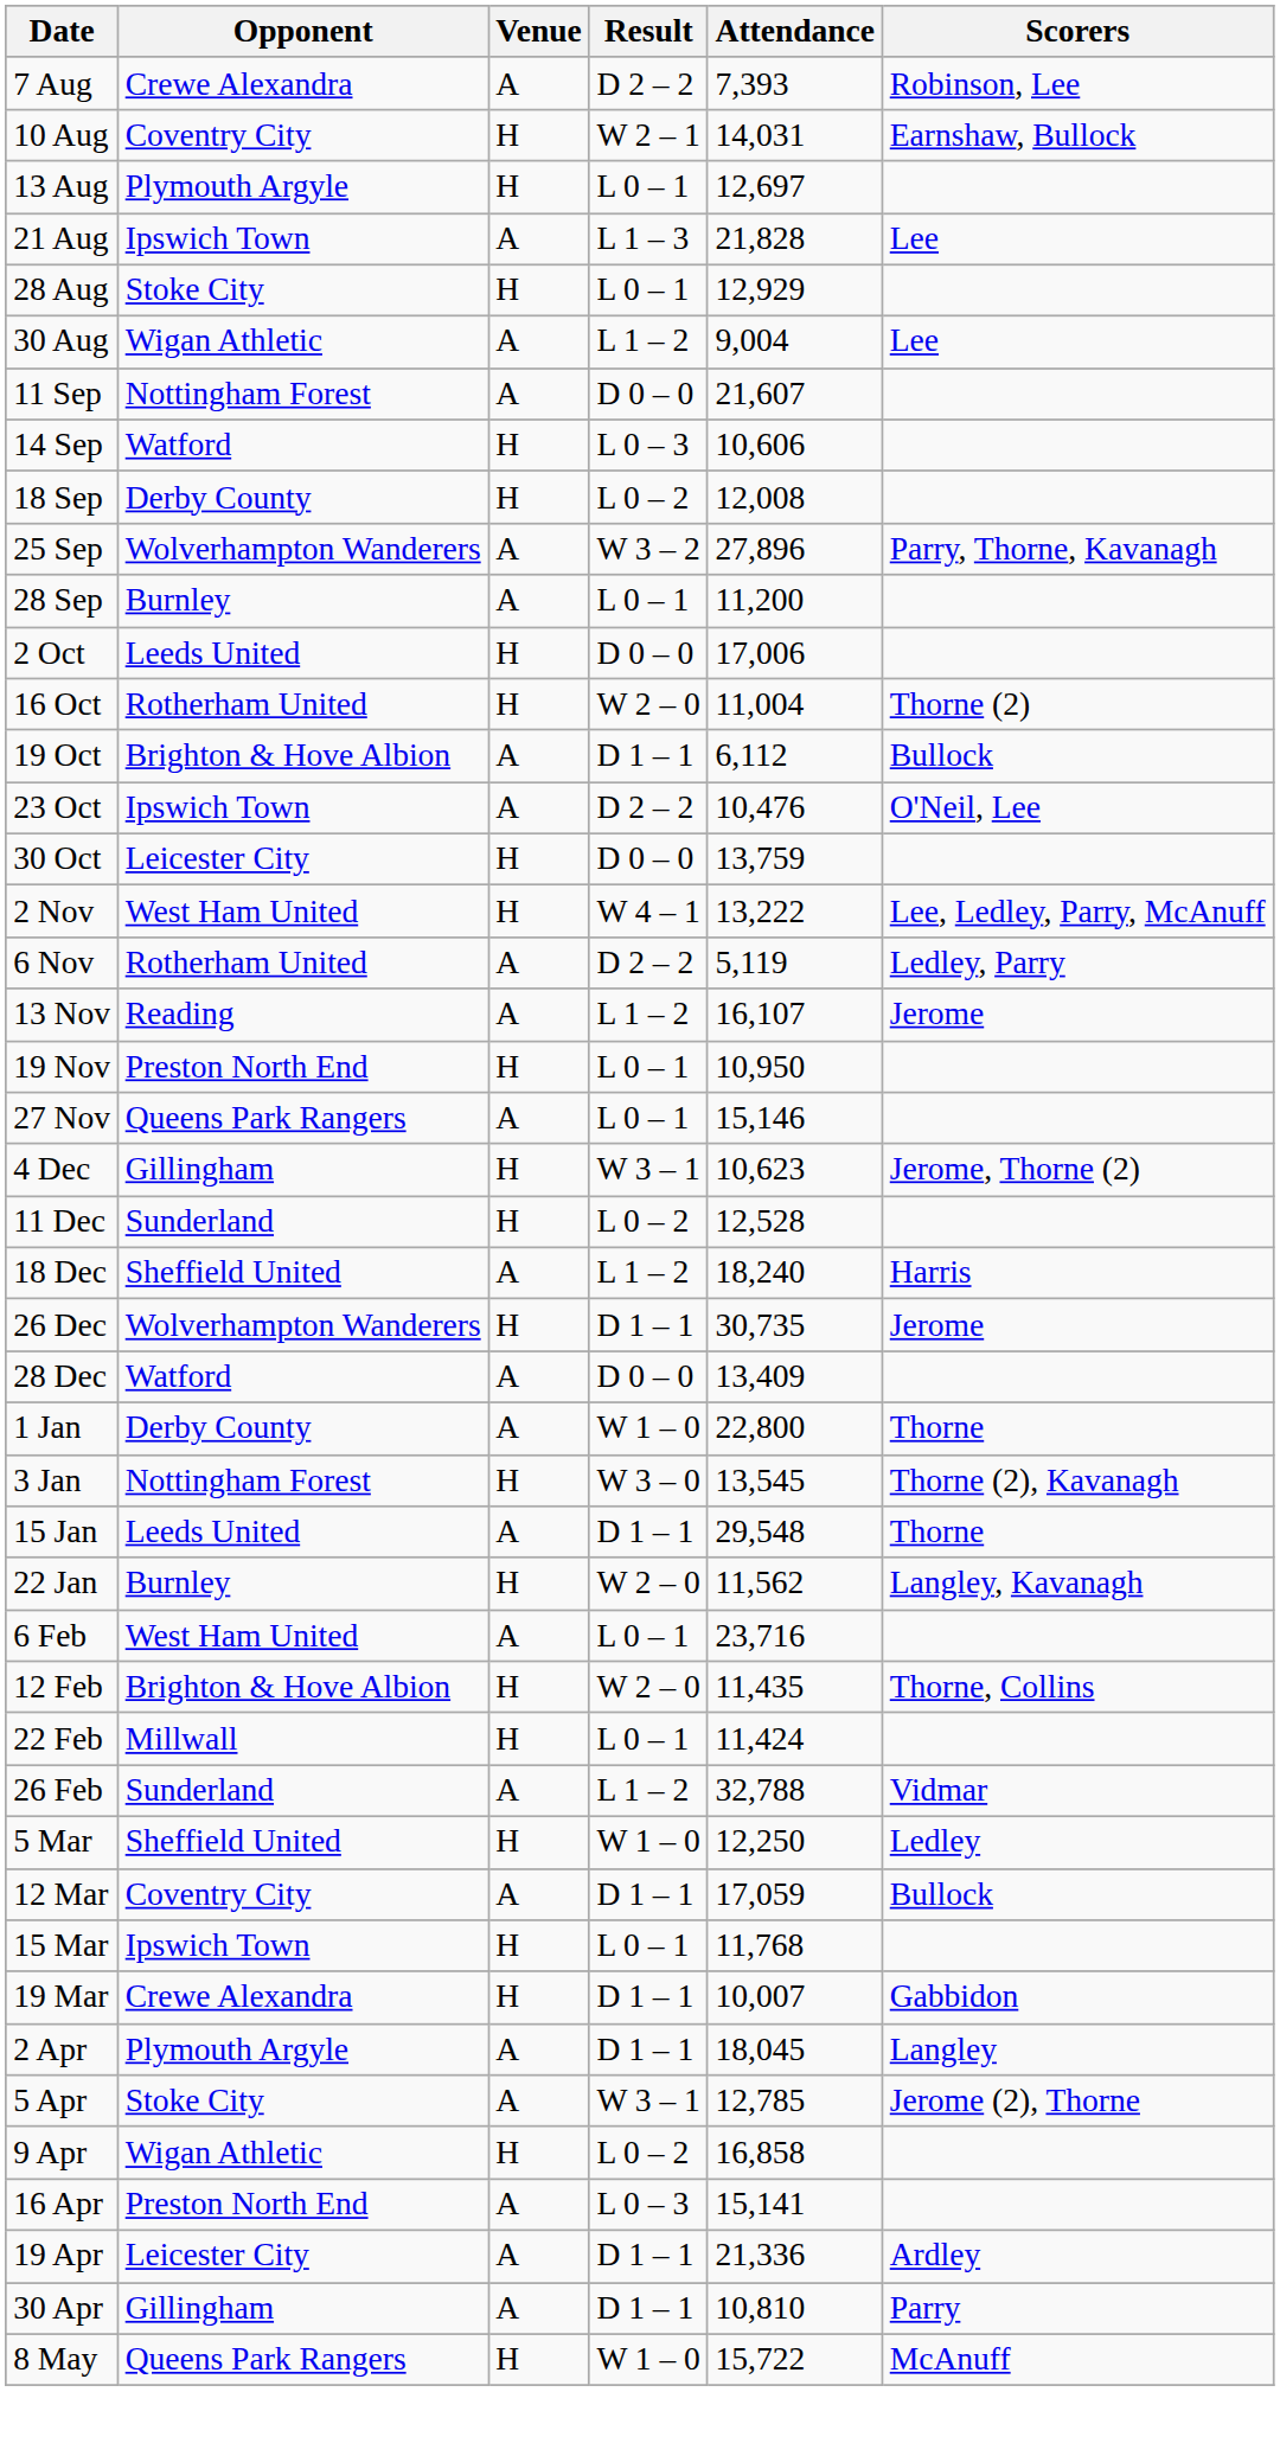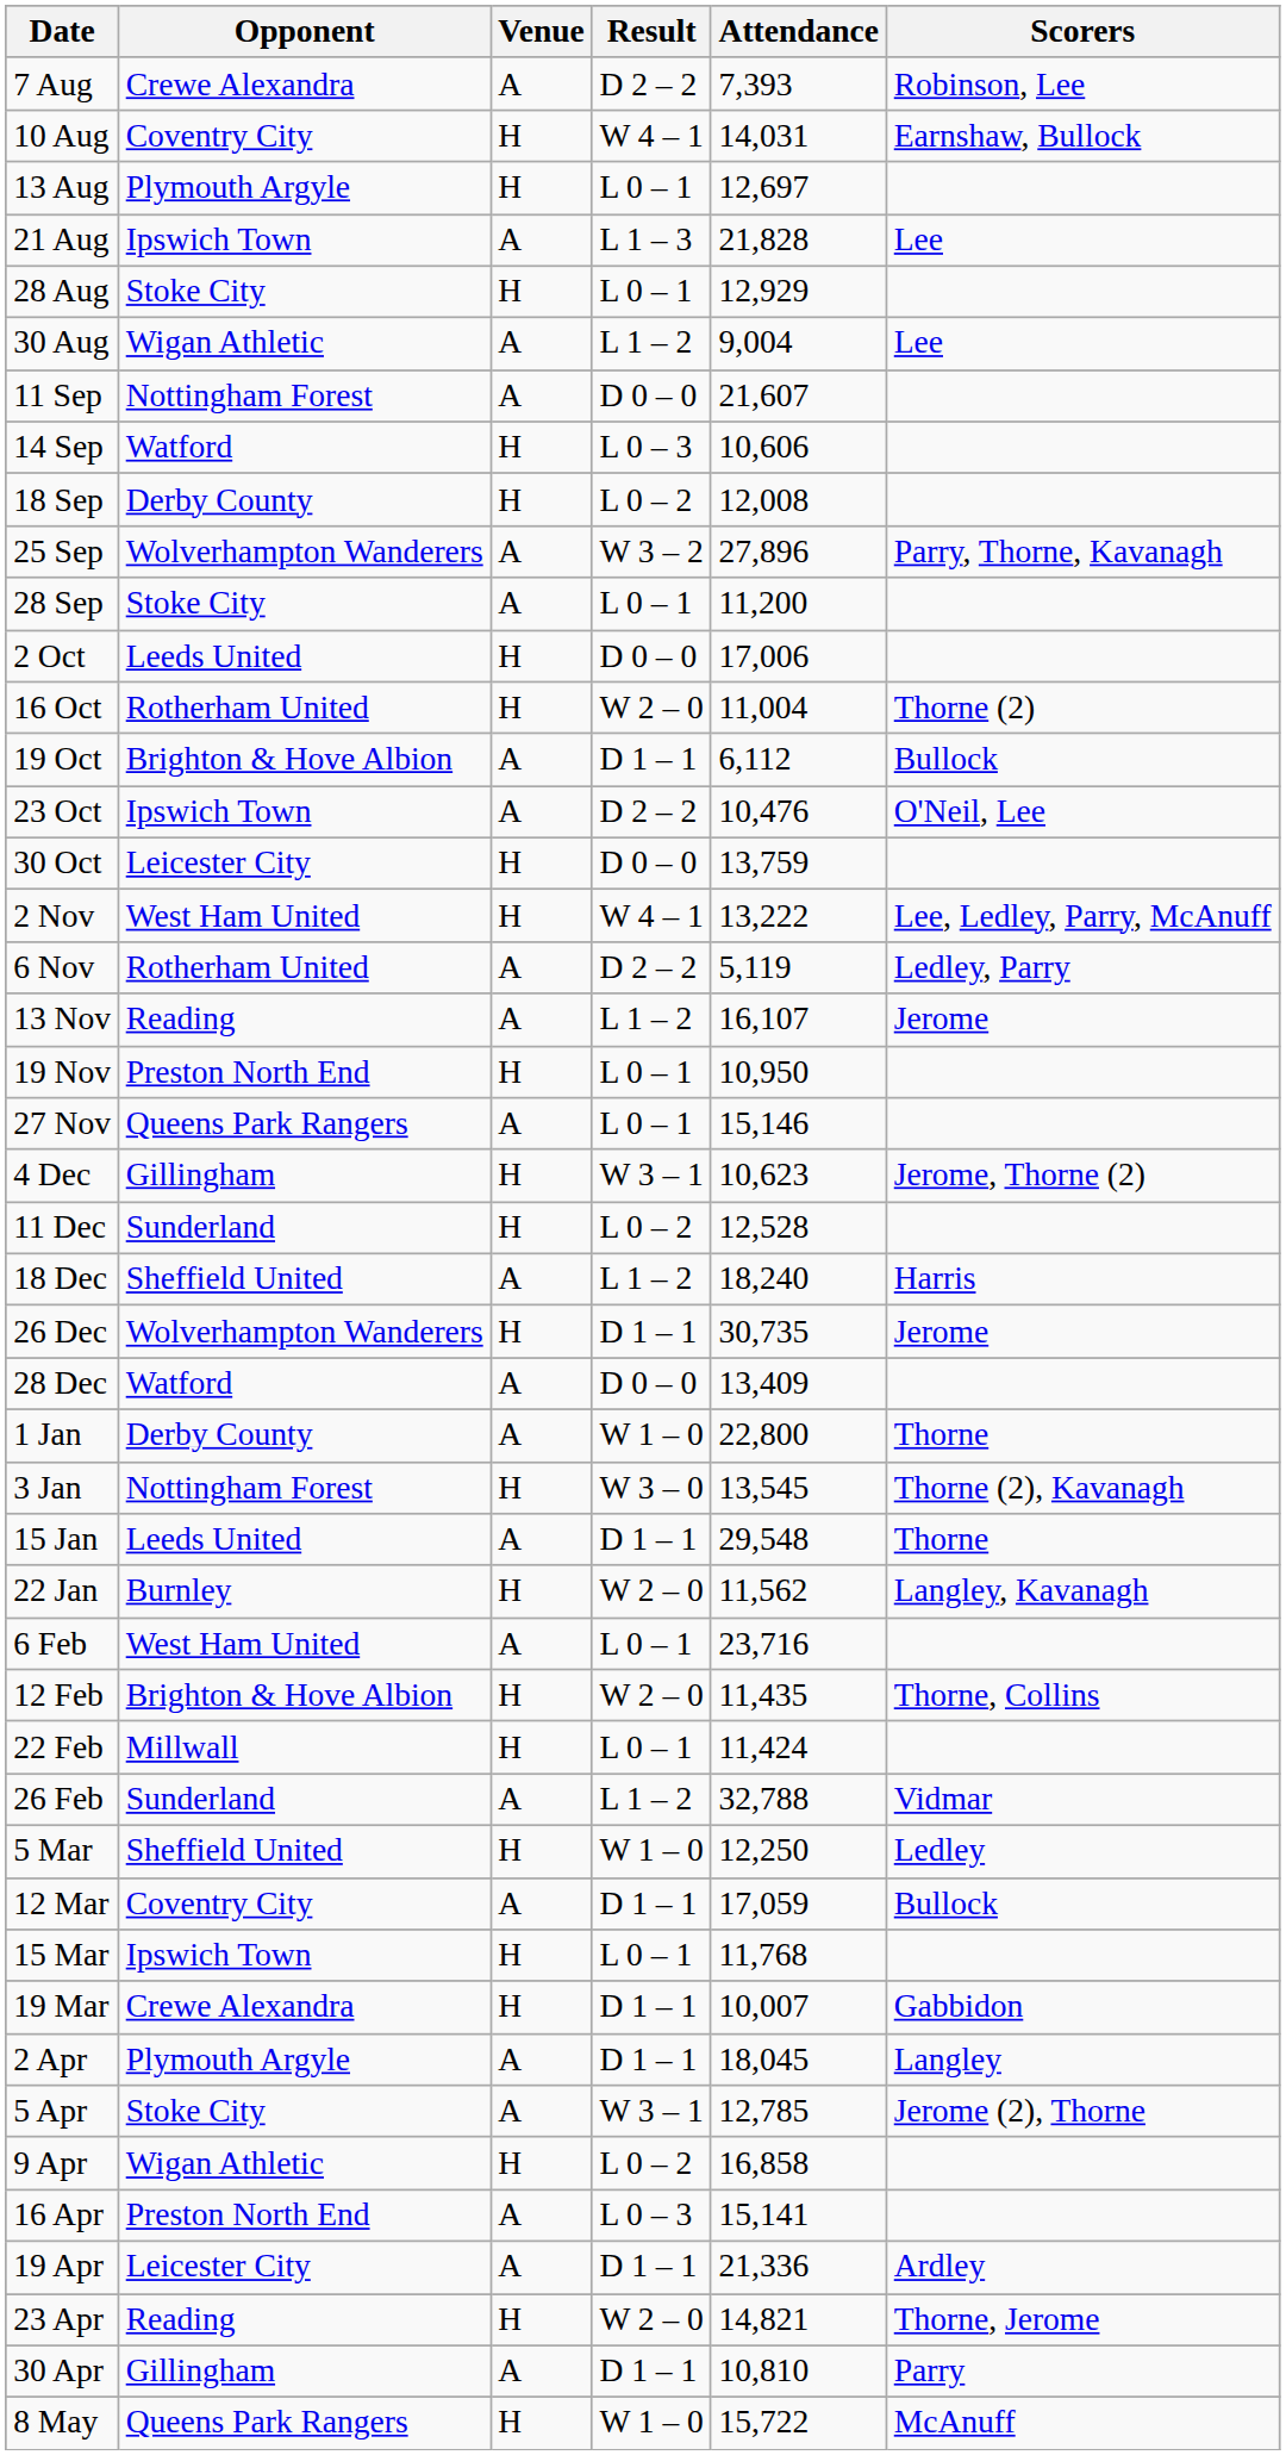 <table class="wikitable">
 <tr>
 <th>Date</th>
 <th>Opponent</th>
 <th>Venue</th>
 <th>Result</th>
 <th>Attendance</th>
 <th>Scorers</th>
 </tr>
 <tr>
 <td>7 Aug</td>
 <td><a href='#'>Crewe Alexandra</a></td>
 <td>A</td>
 <td>D 2 – 2</td>
 <td>7,393</td>
 <td><a href='#'>Robinson</a>, <a href='#'>Lee</a></td>
 </tr>
 <tr>
 <td>10 Aug</td>
 <td><a href='#'>Coventry City</a></td>
 <td>H</td>
-<td>W 2 – 1</td>
+<td>W 4 – 1</td>
 <td>14,031</td>
 <td><a href='#'>Earnshaw</a>, <a href='#'>Bullock</a></td>
 </tr>
 <tr>
 <td>13 Aug</td>
 <td><a href='#'>Plymouth Argyle</a></td>
 <td>H</td>
 <td>L 0 – 1</td>
 <td>12,697</td>
 </tr>
 <tr>
 <td>21 Aug</td>
 <td><a href='#'>Ipswich Town</a></td>
 <td>A</td>
 <td>L 1 – 3</td>
 <td>21,828</td>
 <td><a href='#'>Lee</a></td>
 </tr>
 <tr>
 <td>28 Aug</td>
 <td><a href='#'>Stoke City</a></td>
 <td>H</td>
 <td>L 0 – 1</td>
 <td>12,929</td>
 <td></td>
 </tr>
 <tr>
 <td>30 Aug</td>
 <td><a href='#'>Wigan Athletic</a></td>
 <td>A</td>
 <td>L 1 – 2</td>
 <td>9,004</td>
 <td><a href='#'>Lee</a></td>
 </tr>
 <tr>
 <td>11 Sep</td>
 <td><a href='#'>Nottingham Forest</a></td>
 <td>A</td>
 <td>D 0 – 0</td>
 <td>21,607</td>
 <td></td>
 </tr>
 <tr>
 <td>14 Sep</td>
 <td><a href='#'>Watford</a></td>
 <td>H</td>
 <td>L 0 – 3</td>
 <td>10,606</td>
 <td></td>
 </tr>
 <tr>
 <td>18 Sep</td>
 <td><a href='#'>Derby County</a></td>
 <td>H</td>
 <td>L 0 – 2</td>
 <td>12,008</td>
 <td></td>
 </tr>
 <tr>
 <td>25 Sep</td>
 <td><a href='#'>Wolverhampton Wanderers</a></td>
 <td>A</td>
 <td>W 3 – 2</td>
 <td>27,896</td>
 <td><a href='#'>Parry</a>, <a href='#'>Thorne</a>, <a href='#'>Kavanagh</a></td>
 </tr>
 <tr>
 <td>28 Sep</td>
-<td><a href='#'>Burnley</a></td>
+<td><a href='#'>Stoke City</a></td>
 <td>A</td>
 <td>L 0 – 1</td>
 <td>11,200</td>
 <td></td>
 </tr>
 <tr>
 <td>2 Oct</td>
 <td><a href='#'>Leeds United</a></td>
 <td>H</td>
 <td>D 0 – 0</td>
 <td>17,006</td>
 <td></td>
 </tr>
 <tr>
 <td>16 Oct</td>
 <td><a href='#'>Rotherham United</a></td>
 <td>H</td>
 <td>W 2 – 0</td>
 <td>11,004</td>
 <td><a href='#'>Thorne</a> (2)</td>
 </tr>
 <tr>
 <td>19 Oct</td>
 <td><a href='#'>Brighton & Hove Albion</a></td>
 <td>A</td>
 <td>D 1 – 1</td>
 <td>6,112</td>
 <td><a href='#'>Bullock</a></td>
 </tr>
 <tr>
 <td>23 Oct</td>
 <td><a href='#'>Ipswich Town</a></td>
 <td>A</td>
 <td>D 2 – 2</td>
 <td>10,476</td>
 <td><a href='#'>O'Neil</a>, <a href='#'>Lee</a></td>
 </tr>
 <tr>
 <td>30 Oct</td>
 <td><a href='#'>Leicester City</a></td>
 <td>H</td>
 <td>D 0 – 0</td>
 <td>13,759</td>
 <td></td>
 </tr>
 <tr>
 <td>2 Nov</td>
 <td><a href='#'>West Ham United</a></td>
 <td>H</td>
 <td>W 4 – 1</td>
 <td>13,222</td>
 <td><a href='#'>Lee</a>, <a href='#'>Ledley</a>, <a href='#'>Parry</a>, <a href='#'>McAnuff</a></td>
 </tr>
 <tr>
 <td>6 Nov</td>
 <td><a href='#'>Rotherham United</a></td>
 <td>A</td>
 <td>D 2 – 2</td>
 <td>5,119</td>
 <td><a href='#'>Ledley</a>, <a href='#'>Parry</a></td>
 </tr>
 <tr>
 <td>13 Nov</td>
 <td><a href='#'>Reading</a></td>
 <td>A</td>
 <td>L 1 – 2</td>
 <td>16,107</td>
 <td><a href='#'>Jerome</a></td>
 </tr>
 <tr>
 <td>19 Nov</td>
 <td><a href='#'>Preston North End</a></td>
 <td>H</td>
 <td>L 0 – 1</td>
 <td>10,950</td>
 <td></td>
 </tr>
 <tr>
 <td>27 Nov</td>
 <td><a href='#'>Queens Park Rangers</a></td>
 <td>A</td>
 <td>L 0 – 1</td>
 <td>15,146</td>
 <td></td>
 </tr>
 <tr>
 <td>4 Dec</td>
 <td><a href='#'>Gillingham</a></td>
 <td>H</td>
 <td>W 3 – 1</td>
 <td>10,623</td>
 <td><a href='#'>Jerome</a>, <a href='#'>Thorne</a> (2)</td>
 </tr>
 <tr>
 <td>11 Dec</td>
 <td><a href='#'>Sunderland</a></td>
 <td>H</td>
 <td>L 0 – 2</td>
 <td>12,528</td>
 <td></td>
 </tr>
 <tr>
 <td>18 Dec</td>
 <td><a href='#'>Sheffield United</a></td>
 <td>A</td>
 <td>L 1 – 2</td>
 <td>18,240</td>
 <td><a href='#'>Harris</a></td>
 </tr>
 <tr>
 <td>26 Dec</td>
 <td><a href='#'>Wolverhampton Wanderers</a></td>
 <td>H</td>
 <td>D 1 – 1</td>
 <td>30,735</td>
 <td><a href='#'>Jerome</a></td>
 </tr>
 <tr>
 <td>28 Dec</td>
 <td><a href='#'>Watford</a></td>
 <td>A</td>
 <td>D 0 – 0</td>
 <td>13,409</td>
 <td></td>
 </tr>
 <tr>
 <td>1 Jan</td>
 <td><a href='#'>Derby County</a></td>
 <td>A</td>
 <td>W 1 – 0</td>
 <td>22,800</td>
 <td><a href='#'>Thorne</a></td>
 </tr>
 <tr>
 <td>3 Jan</td>
 <td><a href='#'>Nottingham Forest</a></td>
 <td>H</td>
 <td>W 3 – 0</td>
 <td>13,545</td>
 <td><a href='#'>Thorne</a> (2), <a href='#'>Kavanagh</a></td>
 </tr>
 <tr>
 <td>15 Jan</td>
 <td><a href='#'>Leeds United</a></td>
 <td>A</td>
 <td>D 1 – 1</td>
 <td>29,548</td>
 <td><a href='#'>Thorne</a></td>
 </tr>
 <tr>
 <td>22 Jan</td>
 <td><a href='#'>Burnley</a></td>
 <td>H</td>
 <td>W 2 – 0</td>
 <td>11,562</td>
 <td><a href='#'>Langley</a>, <a href='#'>Kavanagh</a></td>
 </tr>
 <tr>
 <td>6 Feb</td>
 <td><a href='#'>West Ham United</a></td>
 <td>A</td>
 <td>L 0 – 1</td>
 <td>23,716</td>
 <td></td>
 </tr>
 <tr>
 <td>12 Feb</td>
 <td><a href='#'>Brighton & Hove Albion</a></td>
 <td>H</td>
 <td>W 2 – 0</td>
 <td>11,435</td>
 <td><a href='#'>Thorne</a>, <a href='#'>Collins</a></td>
 </tr>
 <tr>
 <td>22 Feb</td>
 <td><a href='#'>Millwall</a></td>
 <td>H</td>
 <td>L 0 – 1</td>
 <td>11,424</td>
 <td></td>
 </tr>
 <tr>
 <td>26 Feb</td>
 <td><a href='#'>Sunderland</a></td>
 <td>A</td>
 <td>L 1 – 2</td>
 <td>32,788</td>
 <td><a href='#'>Vidmar</a></td>
 </tr>
 <tr>
 <td>5 Mar</td>
 <td><a href='#'>Sheffield United</a></td>
 <td>H</td>
 <td>W 1 – 0</td>
 <td>12,250</td>
 <td><a href='#'>Ledley</a></td>
 </tr>
 <tr>
 <td>12 Mar</td>
 <td><a href='#'>Coventry City</a></td>
 <td>A</td>
 <td>D 1 – 1</td>
 <td>17,059</td>
 <td><a href='#'>Bullock</a></td>
 </tr>
 <tr>
 <td>15 Mar</td>
 <td><a href='#'>Ipswich Town</a></td>
 <td>H</td>
 <td>L 0 – 1</td>
 <td>11,768</td>
 <td></td>
 </tr>
 <tr>
 <td>19 Mar</td>
 <td><a href='#'>Crewe Alexandra</a></td>
 <td>H</td>
 <td>D 1 – 1</td>
 <td>10,007</td>
 <td><a href='#'>Gabbidon</a></td>
 </tr>
 <tr>
 <td>2 Apr</td>
 <td><a href='#'>Plymouth Argyle</a></td>
 <td>A</td>
 <td>D 1 – 1</td>
 <td>18,045</td>
 <td><a href='#'>Langley</a></td>
 </tr>
 <tr>
 <td>5 Apr</td>
 <td><a href='#'>Stoke City</a></td>
 <td>A</td>
 <td>W 3 – 1</td>
 <td>12,785</td>
 <td><a href='#'>Jerome</a> (2), <a href='#'>Thorne</a></td>
 </tr>
 <tr>
 <td>9 Apr</td>
 <td><a href='#'>Wigan Athletic</a></td>
 <td>H</td>
 <td>L 0 – 2</td>
 <td>16,858</td>
 <td></td>
 </tr>
 <tr>
 <td>16 Apr</td>
 <td><a href='#'>Preston North End</a></td>
 <td>A</td>
 <td>L 0 – 3</td>
 <td>15,141</td>
 <td></td>
 </tr>
 <tr>
 <td>19 Apr</td>
 <td><a href='#'>Leicester City</a></td>
 <td>A</td>
 <td>D 1 – 1</td>
 <td>21,336</td>
 <td><a href='#'>Ardley</a></td>
 </tr>
 <tr>
+<td>23 Apr</td>
+<td><a href='#'>Reading</a></td>
+<td>H</td>
+<td>W 2 – 0</td>
+<td>14,821</td>
+<td><a href='#'>Thorne</a>, <a href='#'>Jerome</a></td>
+</tr>
+<tr>
 <td>30 Apr</td>
 <td><a href='#'>Gillingham</a></td>
 <td>A</td>
 <td>D 1 – 1</td>
 <td>10,810</td>
 <td><a href='#'>Parry</a></td>
 </tr>
 <tr>
 <td>8 May</td>
 <td><a href='#'>Queens Park Rangers</a></td>
 <td>H</td>
 <td>W 1 – 0</td>
 <td>15,722</td>
 <td><a href='#'>McAnuff</a></td>
 </tr>
 </table>
